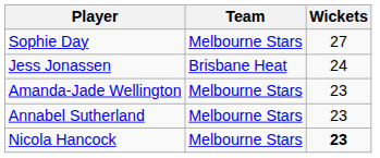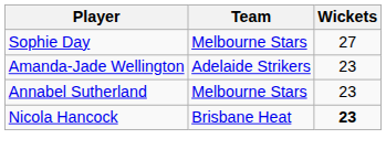 <table class="wikitable" style="text-align: center;">
 <tr>
 <th>Player</th>
 <th>Team</th>
 <th>Wickets</th>
 </tr>
 <tr>
 <td style="text-align:left"><a href='#'>Sophie Day</a></td>
 <td style="text-align:left"><a href='#'>Melbourne Stars</a></td>
 <td>27</td>
 </tr>
 <tr>
-<td style="text-align:left"><a href='#'>Jess Jonassen</a></td>
-<td style="text-align:left"><a href='#'>Brisbane Heat</a></td>
-<td>24</td>
-</tr>
-<tr>
 <td style="text-align:left"><a href='#'>Amanda-Jade Wellington</a></td>
-<td style="text-align:left"><a href='#'>Melbourne Stars</a></td>
+<td style="text-align:left"><a href='#'>Adelaide Strikers</a></td>
 <td>23</td>
 </tr>
 <tr>
 <td style="text-align:left"><a href='#'>Annabel Sutherland</a></td>
 <td style="text-align:left"><a href='#'>Melbourne Stars</a></td>
 <td>23</td>
 </tr>
 <tr>
 <td style="text-align:left"><a href='#'>Nicola Hancock</a></td>
-<td style="text-align:left"><a href='#'>Melbourne Stars</a></td>
+<td style="text-align:left"><a href='#'>Brisbane Heat</a></td>
 <td><strong>23</strong></td>
 </tr>
 </table>
